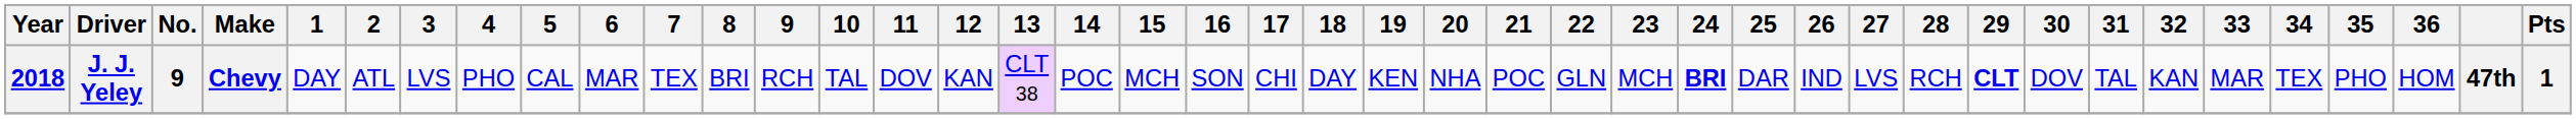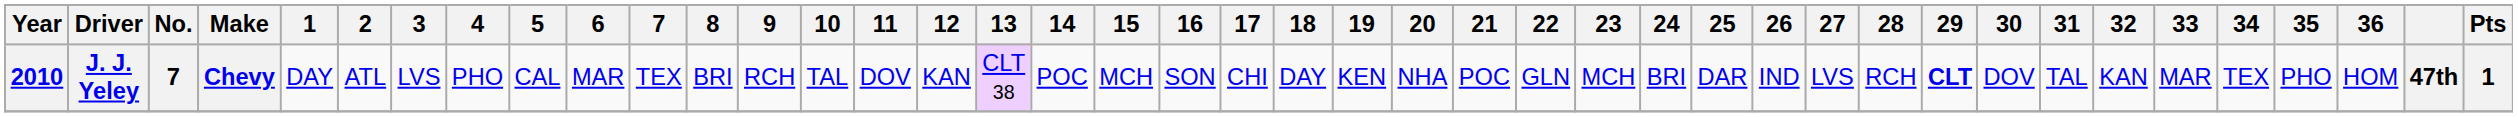 <table class="wikitable" style="text-align:center; font-size:75%">
 <tr>
 <th>Year</th>
 <th>Driver</th>
 <th>No.</th>
 <th>Make</th>
 <th>1</th>
 <th>2</th>
 <th>3</th>
 <th>4</th>
 <th>5</th>
 <th>6</th>
 <th>7</th>
 <th>8</th>
 <th>9</th>
 <th>10</th>
 <th>11</th>
 <th>12</th>
 <th>13</th>
 <th>14</th>
 <th>15</th>
 <th>16</th>
 <th>17</th>
 <th>18</th>
 <th>19</th>
 <th>20</th>
 <th>21</th>
 <th>22</th>
 <th>23</th>
 <th>24</th>
 <th>25</th>
 <th>26</th>
 <th>27</th>
 <th>28</th>
 <th>29</th>
 <th>30</th>
 <th>31</th>
 <th>32</th>
 <th>33</th>
 <th>34</th>
 <th>35</th>
 <th>36</th>
 <th></th>
 <th>Pts</th>
 </tr>
 <tr>
-<th><a href='#'>2018</a></th>
+<th><a href='#'>2010</a></th>
 <th><a href='#'>J. J. Yeley</a></th>
-<th>9</th>
+<th>7</th>
 <th><a href='#'>Chevy</a></th>
 <td><a href='#'>DAY</a></td>
 <td><a href='#'>ATL</a></td>
 <td><a href='#'>LVS</a></td>
 <td><a href='#'>PHO</a></td>
 <td><a href='#'>CAL</a></td>
 <td><a href='#'>MAR</a></td>
 <td><a href='#'>TEX</a></td>
 <td><a href='#'>BRI</a></td>
 <td><a href='#'>RCH</a></td>
 <td><a href='#'>TAL</a></td>
 <td><a href='#'>DOV</a></td>
 <td><a href='#'>KAN</a></td>
 <td style="background:#EFCFFF;"><a href='#'>CLT</a><br><small>38</small></td>
 <td><a href='#'>POC</a></td>
 <td><a href='#'>MCH</a></td>
 <td><a href='#'>SON</a></td>
 <td><a href='#'>CHI</a></td>
 <td><a href='#'>DAY</a></td>
 <td><a href='#'>KEN</a></td>
 <td><a href='#'>NHA</a></td>
 <td><a href='#'>POC</a></td>
 <td><a href='#'>GLN</a></td>
 <td><a href='#'>MCH</a></td>
-<td><strong><a href='#'>BRI</a></strong></td>
+<td><a href='#'>BRI</a></td>
 <td><a href='#'>DAR</a></td>
 <td><a href='#'>IND</a></td>
 <td><a href='#'>LVS</a></td>
 <td><a href='#'>RCH</a></td>
 <td><strong><a href='#'>CLT</a></strong></td>
 <td><a href='#'>DOV</a></td>
 <td><a href='#'>TAL</a></td>
 <td><a href='#'>KAN</a></td>
 <td><a href='#'>MAR</a></td>
 <td><a href='#'>TEX</a></td>
 <td><a href='#'>PHO</a></td>
 <td><a href='#'>HOM</a></td>
 <th>47th</th>
 <th>1</th>
 </tr>
 <tr>
 </tr>
 </table>
